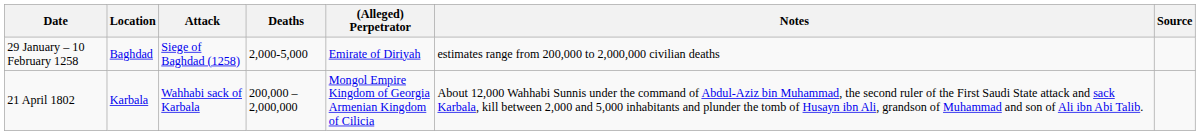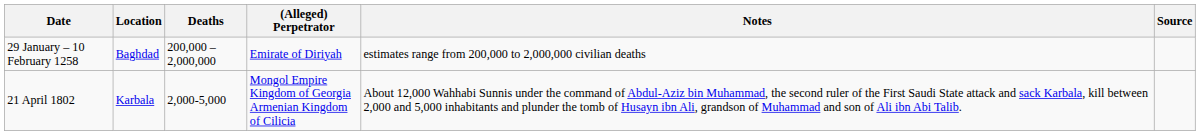 <table class="sortable wikitable">
 <tr>
 <th>Date</th>
 <th>Location</th>
-<th>Attack</th>
 <th>Deaths</th>
 <th>(Alleged) Perpetrator</th>
 <th>Notes</th>
 <th>Source</th>
 </tr>
 <tr>
 <td>29 January – 10 February 1258</td>
 <td> <a href='#'>Baghdad</a></td>
-<td><a href='#'>Siege of Baghdad (1258)</a></td>
-<td>2,000-5,000</td>
+<td>200,000 – 2,000,000</td>
 <td> <a href='#'>Emirate of Diriyah</a></td>
 <td>estimates range from 200,000 to 2,000,000 civilian deaths</td>
 <td></td>
 </tr>
 <tr>
 <td>21 April 1802</td>
 <td> <a href='#'>Karbala</a></td>
-<td><a href='#'>Wahhabi sack of Karbala</a></td>
-<td>200,000 – 2,000,000</td>
+<td>2,000-5,000</td>
 <td> <a href='#'>Mongol Empire</a><br>  <a href='#'>Kingdom of Georgia</a><br>  <a href='#'>Armenian Kingdom of Cilicia</a></td>
 <td>About 12,000 Wahhabi Sunnis under the command of <a href='#'>Abdul-Aziz bin Muhammad</a>, the second ruler of the First Saudi State attack and <a href='#'>sack Karbala</a>, kill between 2,000 and 5,000 inhabitants and plunder the tomb of <a href='#'>Husayn ibn Ali</a>, grandson of <a href='#'>Muhammad</a> and son of <a href='#'>Ali ibn Abi Talib</a>.</td>
 <td></td>
 </tr>
 </table>
